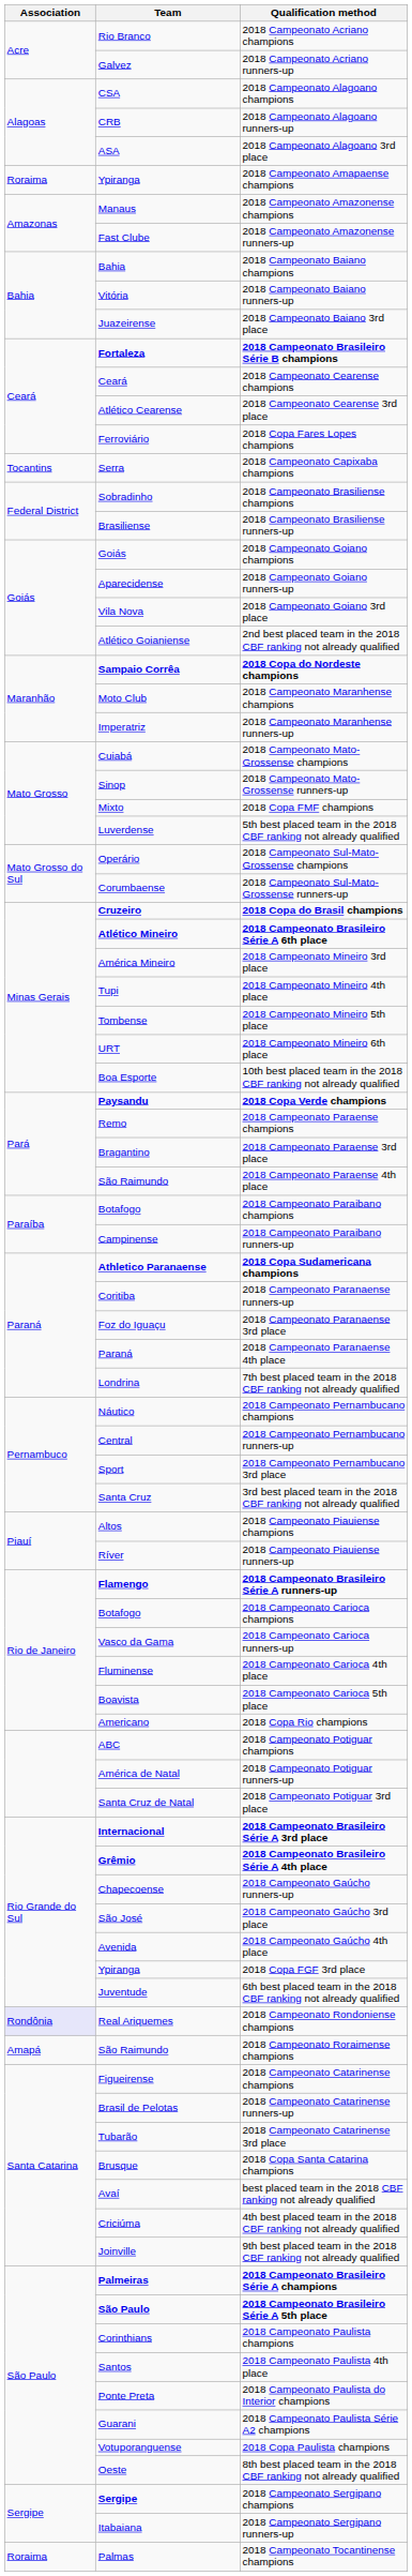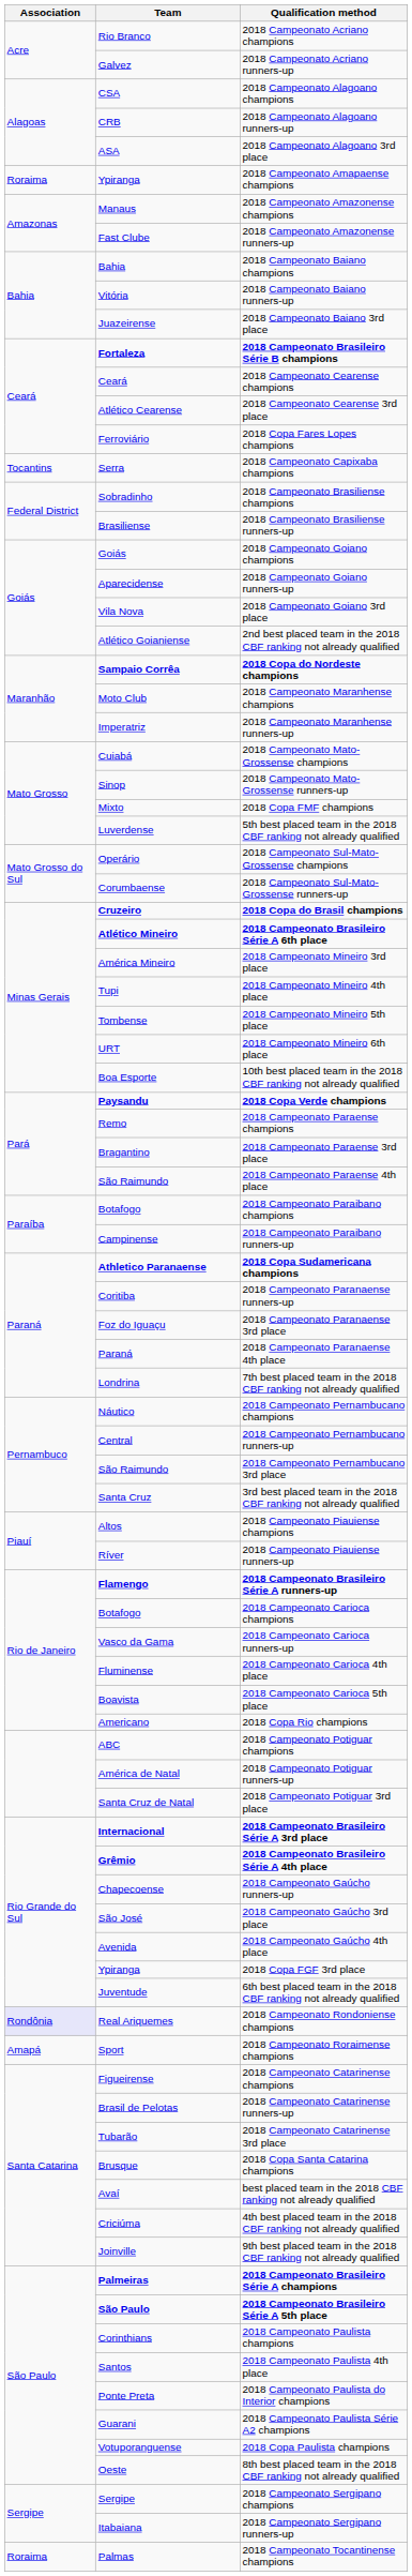 <table class="wikitable">
 <tr>
 <th width=130>Association</th>
 <th width=210>Team</th>
 <th>Qualification method</th>
 </tr>
 <tr>
 <td rowspan=2> <a href='#'>Acre</a><br></td>
 <td><a href='#'>Rio Branco</a></td>
 <td>2018 <a href='#'>Campeonato Acriano</a> champions</td>
 </tr>
 <tr>
 <td><a href='#'>Galvez</a></td>
 <td>2018 <a href='#'>Campeonato Acriano</a> runners-up</td>
 </tr>
 <tr>
 <td rowspan=3> <a href='#'>Alagoas</a><br></td>
 <td><a href='#'>CSA</a></td>
 <td>2018 <a href='#'>Campeonato Alagoano</a> champions</td>
 </tr>
 <tr>
 <td><a href='#'>CRB</a></td>
 <td>2018 <a href='#'>Campeonato Alagoano</a> runners-up</td>
 </tr>
 <tr>
 <td><a href='#'>ASA</a></td>
 <td>2018 <a href='#'>Campeonato Alagoano</a> 3rd place</td>
 </tr>
 <tr>
 <td> <a href='#'>Roraima</a><br></td>
 <td><a href='#'>Ypiranga</a></td>
 <td>2018 <a href='#'>Campeonato Amapaense</a> champions</td>
 </tr>
 <tr>
 <td rowspan=2> <a href='#'>Amazonas</a><br></td>
 <td><a href='#'>Manaus</a></td>
 <td>2018 <a href='#'>Campeonato Amazonense</a> champions</td>
 </tr>
 <tr>
 <td><a href='#'>Fast Clube</a></td>
 <td>2018 <a href='#'>Campeonato Amazonense</a> runners-up</td>
 </tr>
 <tr>
 <td rowspan=3> <a href='#'>Bahia</a><br></td>
 <td><a href='#'>Bahia</a></td>
 <td>2018 <a href='#'>Campeonato Baiano</a> champions</td>
 </tr>
 <tr>
 <td><a href='#'>Vitória</a></td>
 <td>2018 <a href='#'>Campeonato Baiano</a> runners-up</td>
 </tr>
 <tr>
 <td><a href='#'>Juazeirense</a></td>
 <td>2018 <a href='#'>Campeonato Baiano</a> 3rd place</td>
 </tr>
 <tr>
 <td rowspan=4> <a href='#'>Ceará</a><br></td>
 <td><strong><a href='#'>Fortaleza</a></strong></td>
 <td><strong><a href='#'>2018 Campeonato Brasileiro Série B</a> champions</strong></td>
 </tr>
 <tr>
 <td><a href='#'>Ceará</a></td>
 <td>2018 <a href='#'>Campeonato Cearense</a> champions</td>
 </tr>
 <tr>
 <td><a href='#'>Atlético Cearense</a></td>
 <td>2018 <a href='#'>Campeonato Cearense</a> 3rd place</td>
 </tr>
 <tr>
 <td><a href='#'>Ferroviário</a></td>
 <td>2018 <a href='#'>Copa Fares Lopes</a> champions</td>
 </tr>
 <tr>
 <td> <a href='#'>Tocantins</a><br></td>
 <td><a href='#'>Serra</a></td>
 <td>2018 <a href='#'>Campeonato Capixaba</a> champions</td>
 </tr>
 <tr>
 <td rowspan=2> <a href='#'>Federal District</a><br></td>
 <td><a href='#'>Sobradinho</a></td>
 <td>2018 <a href='#'>Campeonato Brasiliense</a> champions</td>
 </tr>
 <tr>
 <td><a href='#'>Brasiliense</a></td>
 <td>2018 <a href='#'>Campeonato Brasiliense</a> runners-up</td>
 </tr>
 <tr>
 <td rowspan=4> <a href='#'>Goiás</a><br></td>
 <td><a href='#'>Goiás</a></td>
 <td>2018 <a href='#'>Campeonato Goiano</a> champions</td>
 </tr>
 <tr>
 <td><a href='#'>Aparecidense</a></td>
 <td>2018 <a href='#'>Campeonato Goiano</a> runners-up</td>
 </tr>
 <tr>
 <td><a href='#'>Vila Nova</a></td>
 <td>2018 <a href='#'>Campeonato Goiano</a> 3rd place</td>
 </tr>
 <tr>
 <td><a href='#'>Atlético Goianiense</a></td>
 <td>2nd best placed team in the 2018 <a href='#'>CBF ranking</a> not already qualified</td>
 </tr>
 <tr>
 <td rowspan=3> <a href='#'>Maranhão</a><br></td>
 <td><strong><a href='#'>Sampaio Corrêa</a></strong></td>
 <td><strong><a href='#'>2018 Copa do Nordeste</a> champions</strong></td>
 </tr>
 <tr>
 <td><a href='#'>Moto Club</a></td>
 <td>2018 <a href='#'>Campeonato Maranhense</a> champions</td>
 </tr>
 <tr>
 <td><a href='#'>Imperatriz</a></td>
 <td>2018 <a href='#'>Campeonato Maranhense</a> runners-up</td>
 </tr>
 <tr>
 <td rowspan=4> <a href='#'>Mato Grosso</a><br></td>
 <td><a href='#'>Cuiabá</a></td>
 <td>2018 <a href='#'>Campeonato Mato-Grossense</a> champions</td>
 </tr>
 <tr>
 <td><a href='#'>Sinop</a></td>
 <td>2018 <a href='#'>Campeonato Mato-Grossense</a> runners-up</td>
 </tr>
 <tr>
 <td><a href='#'>Mixto</a></td>
 <td>2018 <a href='#'>Copa FMF</a> champions</td>
 </tr>
 <tr>
 <td><a href='#'>Luverdense</a></td>
 <td>5th best placed team in the 2018 <a href='#'>CBF ranking</a> not already qualified</td>
 </tr>
 <tr>
 <td rowspan=2> <a href='#'>Mato Grosso do Sul</a> </td>
 <td><a href='#'>Operário</a></td>
 <td>2018 <a href='#'>Campeonato Sul-Mato-Grossense</a> champions</td>
 </tr>
 <tr>
 <td><a href='#'>Corumbaense</a></td>
 <td>2018 <a href='#'>Campeonato Sul-Mato-Grossense</a> runners-up</td>
 </tr>
 <tr>
 <td rowspan=7> <a href='#'>Minas Gerais</a><br></td>
 <td><strong><a href='#'>Cruzeiro</a></strong></td>
 <td><strong><a href='#'>2018 Copa do Brasil</a> champions</strong></td>
 </tr>
 <tr>
 <td><strong><a href='#'>Atlético Mineiro</a></strong></td>
 <td><strong><a href='#'>2018 Campeonato Brasileiro Série A</a> 6th place</strong></td>
 </tr>
 <tr>
 <td><a href='#'>América Mineiro</a></td>
 <td><a href='#'>2018 Campeonato Mineiro</a> 3rd place</td>
 </tr>
 <tr>
 <td><a href='#'>Tupi</a></td>
 <td><a href='#'>2018 Campeonato Mineiro</a> 4th place</td>
 </tr>
 <tr>
 <td><a href='#'>Tombense</a></td>
 <td><a href='#'>2018 Campeonato Mineiro</a> 5th place</td>
 </tr>
 <tr>
 <td><a href='#'>URT</a></td>
 <td><a href='#'>2018 Campeonato Mineiro</a> 6th place</td>
 </tr>
 <tr>
 <td><a href='#'>Boa Esporte</a></td>
 <td>10th best placed team in the 2018 <a href='#'>CBF ranking</a> not already qualified</td>
 </tr>
 <tr>
 <td rowspan=4> <a href='#'>Pará</a><br></td>
 <td><strong><a href='#'>Paysandu</a></strong></td>
 <td><strong><a href='#'>2018 Copa Verde</a> champions</strong></td>
 </tr>
 <tr>
 <td><a href='#'>Remo</a></td>
 <td><a href='#'>2018 Campeonato Paraense</a> champions</td>
 </tr>
 <tr>
 <td><a href='#'>Bragantino</a></td>
 <td><a href='#'>2018 Campeonato Paraense</a> 3rd place</td>
 </tr>
 <tr>
 <td><a href='#'>São Raimundo</a></td>
 <td><a href='#'>2018 Campeonato Paraense</a> 4th place</td>
 </tr>
 <tr>
 <td rowspan=2> <a href='#'>Paraíba</a><br></td>
 <td><a href='#'>Botafogo</a></td>
 <td><a href='#'>2018 Campeonato Paraibano</a> champions</td>
 </tr>
 <tr>
 <td><a href='#'>Campinense</a></td>
 <td><a href='#'>2018 Campeonato Paraibano</a> runners-up</td>
 </tr>
 <tr>
 <td rowspan=5> <a href='#'>Paraná</a><br></td>
 <td><strong><a href='#'>Athletico Paranaense</a></strong></td>
 <td><strong><a href='#'>2018 Copa Sudamericana</a> champions</strong></td>
 </tr>
 <tr>
 <td><a href='#'>Coritiba</a></td>
 <td>2018 <a href='#'>Campeonato Paranaense</a> runners-up</td>
 </tr>
 <tr>
 <td><a href='#'>Foz do Iguaçu</a></td>
 <td>2018 <a href='#'>Campeonato Paranaense</a> 3rd place</td>
 </tr>
 <tr>
 <td><a href='#'>Paraná</a></td>
 <td>2018 <a href='#'>Campeonato Paranaense</a> 4th place</td>
 </tr>
 <tr>
 <td><a href='#'>Londrina</a></td>
 <td>7th best placed team in the 2018 <a href='#'>CBF ranking</a> not already qualified</td>
 </tr>
 <tr>
 <td rowspan=4> <a href='#'>Pernambuco</a><br></td>
 <td><a href='#'>Náutico</a></td>
 <td><a href='#'>2018 Campeonato Pernambucano</a> champions</td>
 </tr>
 <tr>
 <td><a href='#'>Central</a></td>
 <td><a href='#'>2018 Campeonato Pernambucano</a> runners-up</td>
 </tr>
 <tr>
-<td><a href='#'>Sport</a></td>
+<td><a href='#'>São Raimundo</a></td>
 <td><a href='#'>2018 Campeonato Pernambucano</a> 3rd place</td>
 </tr>
 <tr>
 <td><a href='#'>Santa Cruz</a></td>
 <td>3rd best placed team in the 2018 <a href='#'>CBF ranking</a> not already qualified</td>
 </tr>
 <tr>
 <td rowspan=2> <a href='#'>Piauí</a><br></td>
 <td><a href='#'>Altos</a></td>
 <td>2018 <a href='#'>Campeonato Piauiense</a> champions</td>
 </tr>
 <tr>
 <td><a href='#'>Ríver</a></td>
 <td>2018 <a href='#'>Campeonato Piauiense</a> runners-up</td>
 </tr>
 <tr>
 <td rowspan=6> <a href='#'>Rio de Janeiro</a><br></td>
 <td><strong><a href='#'>Flamengo</a></strong></td>
 <td><strong><a href='#'>2018 Campeonato Brasileiro Série A</a> runners-up</strong></td>
 </tr>
 <tr>
 <td><a href='#'>Botafogo</a></td>
 <td><a href='#'>2018 Campeonato Carioca</a> champions</td>
 </tr>
 <tr>
 <td><a href='#'>Vasco da Gama</a></td>
 <td><a href='#'>2018 Campeonato Carioca</a> runners-up</td>
 </tr>
 <tr>
 <td><a href='#'>Fluminense</a></td>
 <td><a href='#'>2018 Campeonato Carioca</a> 4th place</td>
 </tr>
 <tr>
 <td><a href='#'>Boavista</a></td>
 <td><a href='#'>2018 Campeonato Carioca</a> 5th place</td>
 </tr>
 <tr>
 <td><a href='#'>Americano</a></td>
 <td>2018 <a href='#'>Copa Rio</a> champions</td>
 </tr>
 <tr>
 <td rowspan=3> </td>
 <td><a href='#'>ABC</a></td>
 <td>2018 <a href='#'>Campeonato Potiguar</a> champions</td>
 </tr>
 <tr>
 <td><a href='#'>América de Natal</a></td>
 <td>2018 <a href='#'>Campeonato Potiguar</a> runners-up</td>
 </tr>
 <tr>
 <td><a href='#'>Santa Cruz de Natal</a></td>
 <td>2018 <a href='#'>Campeonato Potiguar</a> 3rd place</td>
 </tr>
 <tr>
 <td rowspan=7> <a href='#'>Rio Grande do Sul</a><br></td>
 <td><strong><a href='#'>Internacional</a></strong></td>
 <td><strong><a href='#'>2018 Campeonato Brasileiro Série A</a> 3rd place</strong></td>
 </tr>
 <tr>
 <td><strong><a href='#'>Grêmio</a></strong></td>
 <td><strong><a href='#'>2018 Campeonato Brasileiro Série A</a> 4th place</strong></td>
 </tr>
 <tr>
 <td><a href='#'>Chapecoense</a></td>
 <td><a href='#'>2018 Campeonato Gaúcho</a> runners-up</td>
 </tr>
 <tr>
 <td><a href='#'>São José</a></td>
 <td><a href='#'>2018 Campeonato Gaúcho</a> 3rd place</td>
 </tr>
 <tr>
 <td><a href='#'>Avenida</a></td>
 <td><a href='#'>2018 Campeonato Gaúcho</a> 4th place</td>
 </tr>
 <tr>
 <td><a href='#'>Ypiranga</a></td>
 <td>2018 <a href='#'>Copa FGF</a> 3rd place</td>
 </tr>
 <tr>
 <td><a href='#'>Juventude</a></td>
 <td>6th best placed team in the 2018 <a href='#'>CBF ranking</a> not already qualified</td>
 </tr>
 <tr>
 <td style="background: lavender;"> <a href='#'>Rondônia</a><br></td>
 <td><a href='#'>Real Ariquemes</a></td>
 <td>2018 <a href='#'>Campeonato Rondoniense</a> champions</td>
 </tr>
 <tr>
 <td> <a href='#'>Amapá</a><br></td>
-<td><a href='#'>São Raimundo</a></td>
+<td><a href='#'>Sport</a></td>
 <td>2018 <a href='#'>Campeonato Roraimense</a> champions</td>
 </tr>
 <tr>
 <td rowspan=7> <a href='#'>Santa Catarina</a><br></td>
 <td><a href='#'>Figueirense</a></td>
 <td>2018 <a href='#'>Campeonato Catarinense</a> champions</td>
 </tr>
 <tr>
 <td><a href='#'>Brasil de Pelotas</a></td>
 <td>2018 <a href='#'>Campeonato Catarinense</a> runners-up</td>
 </tr>
 <tr>
 <td><a href='#'>Tubarão</a></td>
 <td>2018 <a href='#'>Campeonato Catarinense</a> 3rd place</td>
 </tr>
 <tr>
 <td><a href='#'>Brusque</a></td>
 <td>2018 <a href='#'>Copa Santa Catarina</a> champions</td>
 </tr>
 <tr>
 <td><a href='#'>Avaí</a></td>
 <td>best placed team in the 2018 <a href='#'>CBF ranking</a> not already qualified</td>
 </tr>
 <tr>
 <td><a href='#'>Criciúma</a></td>
 <td>4th best placed team in the 2018 <a href='#'>CBF ranking</a> not already qualified</td>
 </tr>
 <tr>
 <td><a href='#'>Joinville</a></td>
 <td>9th best placed team in the 2018 <a href='#'>CBF ranking</a> not already qualified</td>
 </tr>
 <tr>
 <td rowspan=8> <a href='#'>São Paulo</a><br></td>
 <td><strong><a href='#'>Palmeiras</a></strong></td>
 <td><strong><a href='#'>2018 Campeonato Brasileiro Série A</a> champions</strong></td>
 </tr>
 <tr>
 <td><strong><a href='#'>São Paulo</a></strong></td>
 <td><strong><a href='#'>2018 Campeonato Brasileiro Série A</a> 5th place</strong></td>
 </tr>
 <tr>
 <td><a href='#'>Corinthians</a></td>
 <td><a href='#'>2018 Campeonato Paulista</a> champions</td>
 </tr>
 <tr>
 <td><a href='#'>Santos</a></td>
 <td><a href='#'>2018 Campeonato Paulista</a> 4th place</td>
 </tr>
 <tr>
 <td><a href='#'>Ponte Preta</a></td>
 <td>2018 <a href='#'>Campeonato Paulista do Interior</a> champions</td>
 </tr>
 <tr>
 <td><a href='#'>Guarani</a></td>
 <td>2018 <a href='#'>Campeonato Paulista Série A2</a> champions</td>
 </tr>
 <tr>
 <td><a href='#'>Votuporanguense</a></td>
 <td><a href='#'>2018 Copa Paulista</a> champions</td>
 </tr>
 <tr>
 <td><a href='#'>Oeste</a></td>
 <td>8th best placed team in the 2018 <a href='#'>CBF ranking</a> not already qualified</td>
 </tr>
 <tr>
 <td rowspan=2> <a href='#'>Sergipe</a><br></td>
-<td><strong><a href='#'>Sergipe</a></strong></td>
+<td><a href='#'>Sergipe</a></td>
 <td>2018 <a href='#'>Campeonato Sergipano</a> champions</td>
 </tr>
 <tr>
 <td><a href='#'>Itabaiana</a></td>
 <td>2018 <a href='#'>Campeonato Sergipano</a> runners-up</td>
 </tr>
 <tr>
 <td> <a href='#'>Roraima</a><br></td>
 <td><a href='#'>Palmas</a></td>
 <td>2018 <a href='#'>Campeonato Tocantinense</a> champions</td>
 </tr>
 </table>
